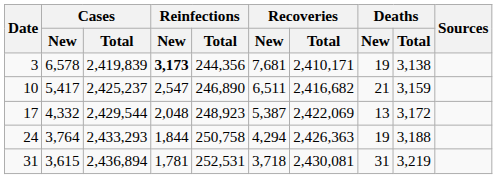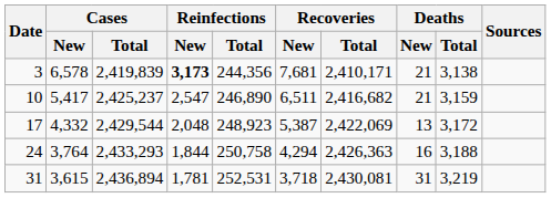 <table class="wikitable sortable mw-collapsible mw-collapsed sticky-header-multi sort-under" style="text-align:right;">
 <tr>
 <th rowspan=2>Date</th>
 <th colspan=2>Cases</th>
 <th colspan=2>Reinfections</th>
 <th colspan=2>Recoveries</th>
 <th colspan=2>Deaths</th>
 <th rowspan=2 class="unsortable">Sources</th>
 </tr>
 <tr>
 <th>New</th>
 <th>Total</th>
 <th>New</th>
 <th>Total</th>
 <th>New</th>
 <th>Total</th>
 <th>New</th>
 <th>Total</th>
 </tr>
 <tr>
 <td>3</td>
 <td>6,578</td>
 <td>2,419,839</td>
 <td><strong>3,173</strong></td>
 <td>244,356</td>
 <td>7,681</td>
 <td>2,410,171</td>
-<td>19</td>
+<td>21</td>
 <td>3,138</td>
 <td></td>
 </tr>
 <tr>
 <td>10</td>
 <td>5,417</td>
 <td>2,425,237</td>
 <td>2,547</td>
 <td>246,890</td>
 <td>6,511</td>
 <td>2,416,682</td>
 <td>21</td>
 <td>3,159</td>
 <td></td>
 </tr>
 <tr>
 <td>17</td>
 <td>4,332</td>
 <td>2,429,544</td>
 <td>2,048</td>
 <td>248,923</td>
 <td>5,387</td>
 <td>2,422,069</td>
 <td>13</td>
 <td>3,172</td>
 <td></td>
 </tr>
 <tr>
 <td>24</td>
 <td>3,764</td>
 <td>2,433,293</td>
 <td>1,844</td>
 <td>250,758</td>
 <td>4,294</td>
 <td>2,426,363</td>
-<td>19</td>
+<td>16</td>
 <td>3,188</td>
 <td></td>
 </tr>
 <tr>
 <td>31</td>
 <td>3,615</td>
 <td>2,436,894</td>
 <td>1,781</td>
 <td>252,531</td>
 <td>3,718</td>
 <td>2,430,081</td>
 <td>31</td>
 <td>3,219</td>
 <td></td>
 </tr>
 </table>
